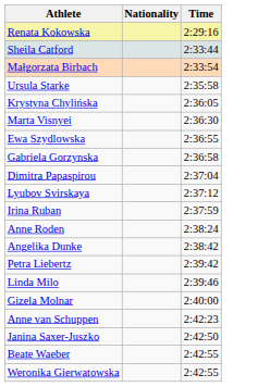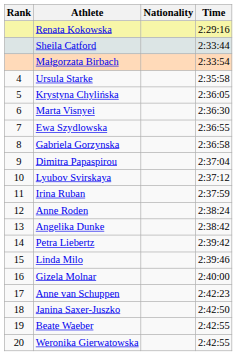 <table class="wikitable sortable">
 <tr>
+<th>Rank</th>
 <th>Athlete</th>
 <th>Nationality</th>
 <th>Time</th>
 </tr>
 <tr bgcolor=#F7F6A8>
+<td align=center></td>
 <td><a href='#'>Renata Kokowska</a></td>
 <td></td>
 <td>2:29:16</td>
 </tr>
 <tr bgcolor=#DCE5E5>
+<td align=center></td>
 <td><a href='#'>Sheila Catford</a></td>
 <td></td>
 <td>2:33:44</td>
 </tr>
 <tr bgcolor=#FFDAB9>
+<td align=center></td>
 <td><a href='#'>Małgorzata Birbach</a></td>
 <td></td>
 <td>2:33:54</td>
 </tr>
 <tr>
+<td align=center>4</td>
 <td><a href='#'>Ursula Starke</a></td>
 <td></td>
 <td>2:35:58</td>
 </tr>
 <tr>
+<td align=center>5</td>
 <td><a href='#'>Krystyna Chylińska</a></td>
 <td></td>
 <td>2:36:05</td>
 </tr>
 <tr>
+<td align=center>6</td>
 <td><a href='#'>Marta Visnyei</a></td>
 <td></td>
 <td>2:36:30</td>
 </tr>
 <tr>
+<td align=center>7</td>
 <td><a href='#'>Ewa Szydlowska</a></td>
 <td></td>
 <td>2:36:55</td>
 </tr>
 <tr>
+<td align=center>8</td>
 <td><a href='#'>Gabriela Gorzynska</a></td>
 <td></td>
 <td>2:36:58</td>
 </tr>
 <tr>
+<td align=center>9</td>
 <td><a href='#'>Dimitra Papaspirou</a></td>
 <td></td>
 <td>2:37:04</td>
 </tr>
 <tr>
+<td align=center>10</td>
 <td><a href='#'>Lyubov Svirskaya</a></td>
 <td></td>
 <td>2:37:12</td>
 </tr>
 <tr>
+<td align=center>11</td>
 <td><a href='#'>Irina Ruban</a></td>
 <td></td>
 <td>2:37:59</td>
 </tr>
 <tr>
+<td align=center>12</td>
 <td><a href='#'>Anne Roden</a></td>
 <td></td>
 <td>2:38:24</td>
 </tr>
 <tr>
+<td align=center>13</td>
 <td><a href='#'>Angelika Dunke</a></td>
 <td></td>
 <td>2:38:42</td>
 </tr>
 <tr>
+<td align=center>14</td>
 <td><a href='#'>Petra Liebertz</a></td>
 <td></td>
 <td>2:39:42</td>
 </tr>
 <tr>
+<td align=center>15</td>
 <td><a href='#'>Linda Milo</a></td>
 <td></td>
 <td>2:39:46</td>
 </tr>
 <tr>
+<td align=center>16</td>
 <td><a href='#'>Gizela Molnar</a></td>
 <td></td>
 <td>2:40:00</td>
 </tr>
 <tr>
+<td align=center>17</td>
 <td><a href='#'>Anne van Schuppen</a></td>
 <td></td>
 <td>2:42:23</td>
 </tr>
 <tr>
+<td align=center>18</td>
 <td><a href='#'>Janina Saxer-Juszko</a></td>
 <td></td>
 <td>2:42:50</td>
 </tr>
 <tr>
+<td align=center>19</td>
 <td><a href='#'>Beate Waeber</a></td>
 <td></td>
 <td>2:42:55</td>
 </tr>
 <tr>
+<td align=center>20</td>
 <td><a href='#'>Weronika Gierwatowska</a></td>
 <td></td>
 <td>2:42:55</td>
 </tr>
 </table>
